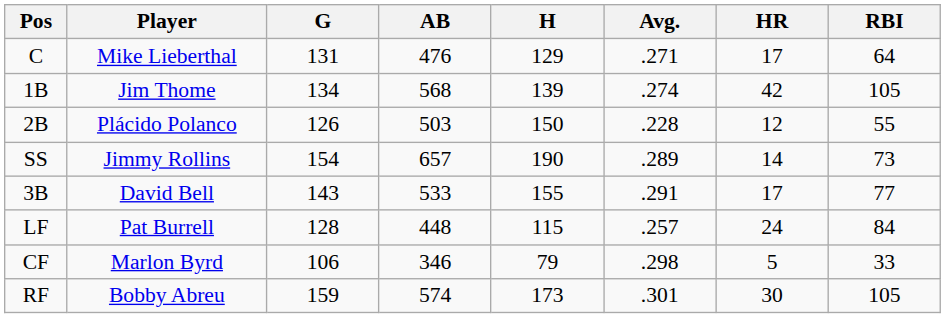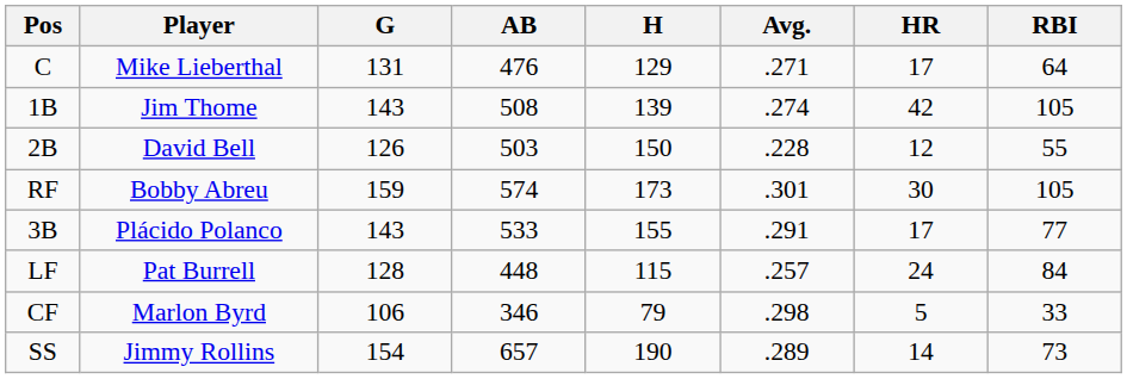 <table class="wikitable sortable">
 <tr>
 <th bgcolor="#DDDDFF" width="5%">Pos</th>
 <th bgcolor="#DDDDFF" width="16%">Player</th>
 <th bgcolor="#DDDDFF" width="9%">G</th>
 <th bgcolor="#DDDDFF" width="9%">AB</th>
 <th bgcolor="#DDDDFF" width="9%">H</th>
 <th bgcolor="#DDDDFF" width="9%">Avg.</th>
 <th bgcolor="#DDDDFF" width="9%">HR</th>
 <th bgcolor="#DDDDFF" width="9%">RBI</th>
 </tr>
 <tr align=center>
 <td>C</td>
 <td><a href='#'>Mike Lieberthal</a></td>
 <td>131</td>
 <td>476</td>
 <td>129</td>
 <td>.271</td>
 <td>17</td>
 <td>64</td>
 </tr>
 <tr align=center>
 <td>1B</td>
 <td><a href='#'>Jim Thome</a></td>
-<td>134</td>
-<td>568</td>
+<td>143</td>
+<td>508</td>
 <td>139</td>
 <td>.274</td>
 <td>42</td>
 <td>105</td>
 </tr>
 <tr align=center>
 <td>2B</td>
-<td><a href='#'>Plácido Polanco</a></td>
+<td><a href='#'>David Bell</a></td>
 <td>126</td>
 <td>503</td>
 <td>150</td>
 <td>.228</td>
 <td>12</td>
 <td>55</td>
 </tr>
 <tr align=center>
-<td>SS</td>
-<td><a href='#'>Jimmy Rollins</a></td>
-<td>154</td>
-<td>657</td>
-<td>190</td>
-<td>.289</td>
-<td>14</td>
-<td>73</td>
+<td>RF</td>
+<td><a href='#'>Bobby Abreu</a></td>
+<td>159</td>
+<td>574</td>
+<td>173</td>
+<td>.301</td>
+<td>30</td>
+<td>105</td>
 </tr>
 <tr align=center>
 <td>3B</td>
-<td><a href='#'>David Bell</a></td>
+<td><a href='#'>Plácido Polanco</a></td>
 <td>143</td>
 <td>533</td>
 <td>155</td>
 <td>.291</td>
 <td>17</td>
 <td>77</td>
 </tr>
 <tr align=center>
 <td>LF</td>
 <td><a href='#'>Pat Burrell</a></td>
 <td>128</td>
 <td>448</td>
 <td>115</td>
 <td>.257</td>
 <td>24</td>
 <td>84</td>
 </tr>
 <tr align=center>
 <td>CF</td>
 <td><a href='#'>Marlon Byrd</a></td>
 <td>106</td>
 <td>346</td>
 <td>79</td>
 <td>.298</td>
 <td>5</td>
 <td>33</td>
 </tr>
 <tr align=center>
-<td>RF</td>
-<td><a href='#'>Bobby Abreu</a></td>
-<td>159</td>
-<td>574</td>
-<td>173</td>
-<td>.301</td>
-<td>30</td>
-<td>105</td>
+<td>SS</td>
+<td><a href='#'>Jimmy Rollins</a></td>
+<td>154</td>
+<td>657</td>
+<td>190</td>
+<td>.289</td>
+<td>14</td>
+<td>73</td>
 </tr>
 </table>
